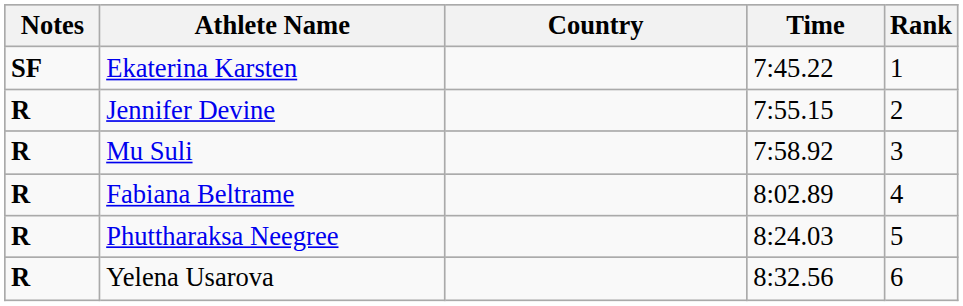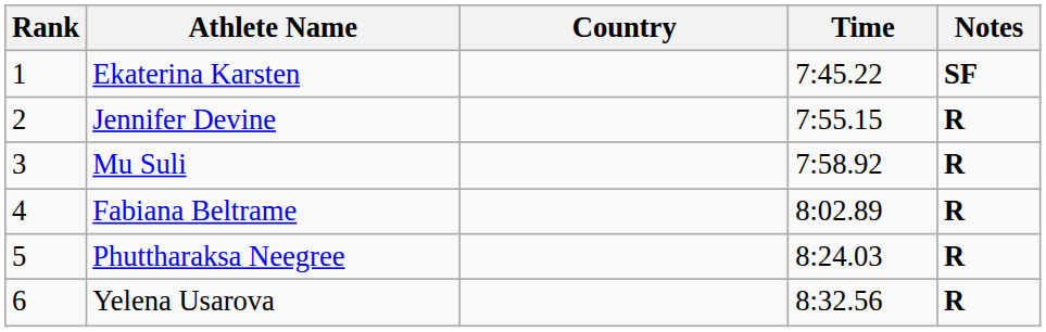 <table class="wikitable sortable">
 <tr>
-<th width=50>Notes</th>
+<th width=25>Rank</th>
 <th width=200>Athlete Name</th>
 <th width=175>Country</th>
 <th width=75>Time</th>
-<th width=25>Rank</th>
+<th width=50>Notes</th>
 </tr>
 <tr>
-<td><strong>SF</strong></td>
+<td>1</td>
 <td><a href='#'>Ekaterina Karsten</a></td>
 <td></td>
 <td>7:45.22</td>
-<td>1</td>
+<td><strong>SF</strong></td>
 </tr>
 <tr>
-<td><strong>R</strong></td>
+<td>2</td>
 <td><a href='#'>Jennifer Devine</a></td>
 <td></td>
 <td>7:55.15</td>
-<td>2</td>
+<td><strong>R</strong></td>
 </tr>
 <tr>
-<td><strong>R</strong></td>
+<td>3</td>
 <td><a href='#'>Mu Suli</a></td>
 <td></td>
 <td>7:58.92</td>
-<td>3</td>
+<td><strong>R</strong></td>
 </tr>
 <tr>
-<td><strong>R</strong></td>
+<td>4</td>
 <td><a href='#'>Fabiana Beltrame</a></td>
 <td></td>
 <td>8:02.89</td>
-<td>4</td>
+<td><strong>R</strong></td>
 </tr>
 <tr>
-<td><strong>R</strong></td>
+<td>5</td>
 <td><a href='#'>Phuttharaksa Neegree</a></td>
 <td></td>
 <td>8:24.03</td>
-<td>5</td>
+<td><strong>R</strong></td>
 </tr>
 <tr>
-<td><strong>R</strong></td>
+<td>6</td>
 <td>Yelena Usarova</td>
 <td></td>
 <td>8:32.56</td>
-<td>6</td>
+<td><strong>R</strong></td>
 </tr>
 </table>
